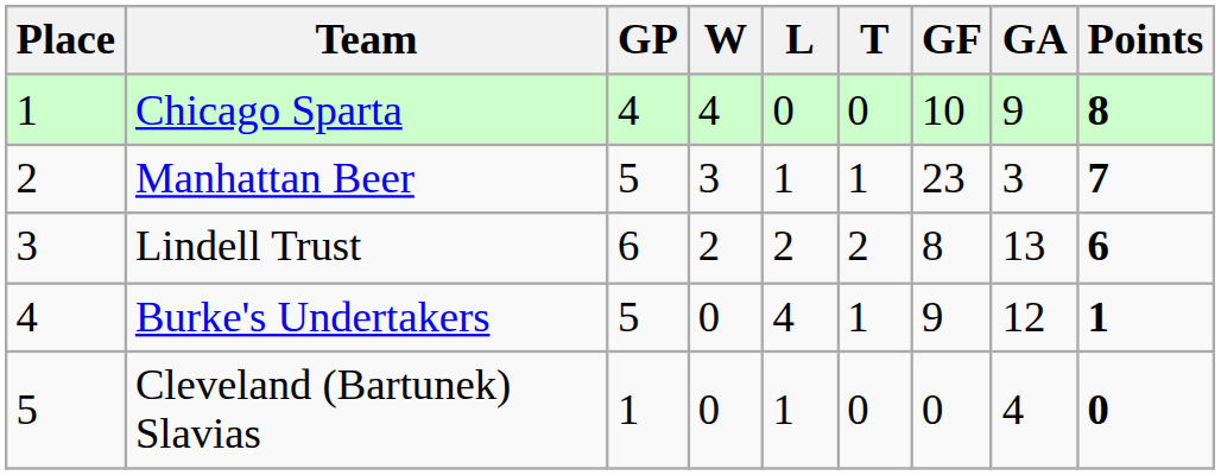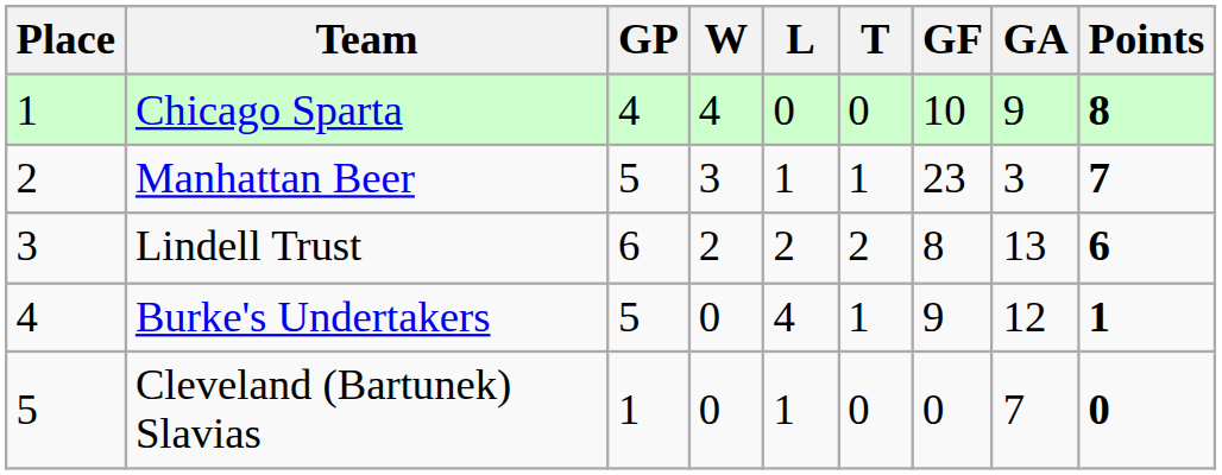 <table class="wikitable">
 <tr>
 <th>Place</th>
 <th width="170">Team</th>
 <th width="20">GP</th>
 <th width="20">W</th>
 <th width="20">L</th>
 <th width="20">T</th>
 <th width="20">GF</th>
 <th width="20">GA</th>
 <th>Points</th>
 </tr>
 <tr bgcolor=#ccffcc>
 <td>1</td>
 <td><a href='#'>Chicago Sparta</a></td>
 <td>4</td>
 <td>4</td>
 <td>0</td>
 <td>0</td>
 <td>10</td>
 <td>9</td>
 <td><strong>8</strong></td>
 </tr>
 <tr>
 <td>2</td>
 <td><a href='#'>Manhattan Beer</a></td>
 <td>5</td>
 <td>3</td>
 <td>1</td>
 <td>1</td>
 <td>23</td>
 <td>3</td>
 <td><strong>7</strong></td>
 </tr>
 <tr>
 <td>3</td>
 <td>Lindell Trust</td>
 <td>6</td>
 <td>2</td>
 <td>2</td>
 <td>2</td>
 <td>8</td>
 <td>13</td>
 <td><strong>6</strong></td>
 </tr>
 <tr>
 <td>4</td>
 <td><a href='#'>Burke's Undertakers</a></td>
 <td>5</td>
 <td>0</td>
 <td>4</td>
 <td>1</td>
 <td>9</td>
 <td>12</td>
 <td><strong>1</strong></td>
 </tr>
 <tr>
 <td>5</td>
 <td>Cleveland (Bartunek) Slavias</td>
 <td>1</td>
 <td>0</td>
 <td>1</td>
 <td>0</td>
 <td>0</td>
-<td>4</td>
+<td>7</td>
 <td><strong>0</strong></td>
 </tr>
 </table>
